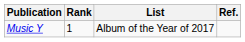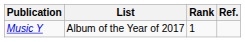 <table class="wikitable">
 <tr>
 <th>Publication</th>
+<th>List</th>
 <th>Rank</th>
-<th>List</th>
 <th>Ref.</th>
 </tr>
 <tr>
 <td><em><a href='#'>Music Y</a></em></td>
+<td>Album of the Year of 2017</td>
 <td>1</td>
-<td>Album of the Year of 2017</td>
 <td></td>
 </tr>
 </table>
